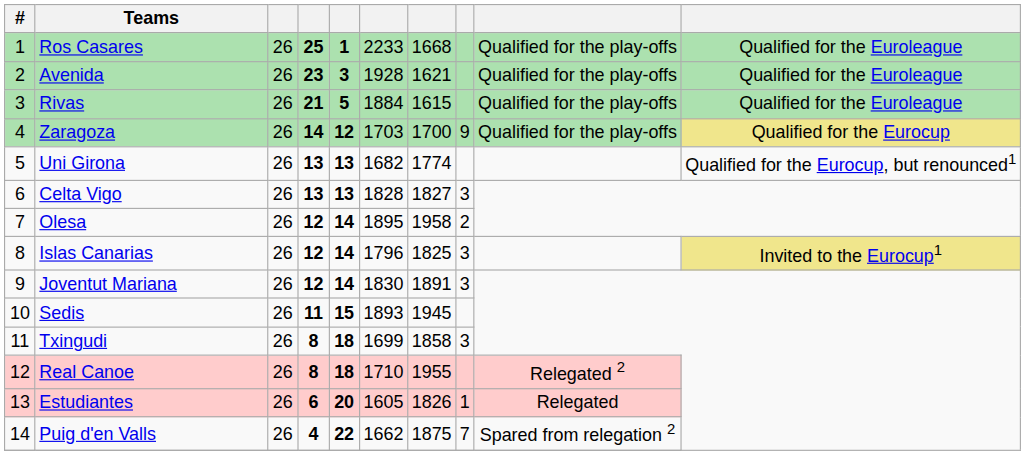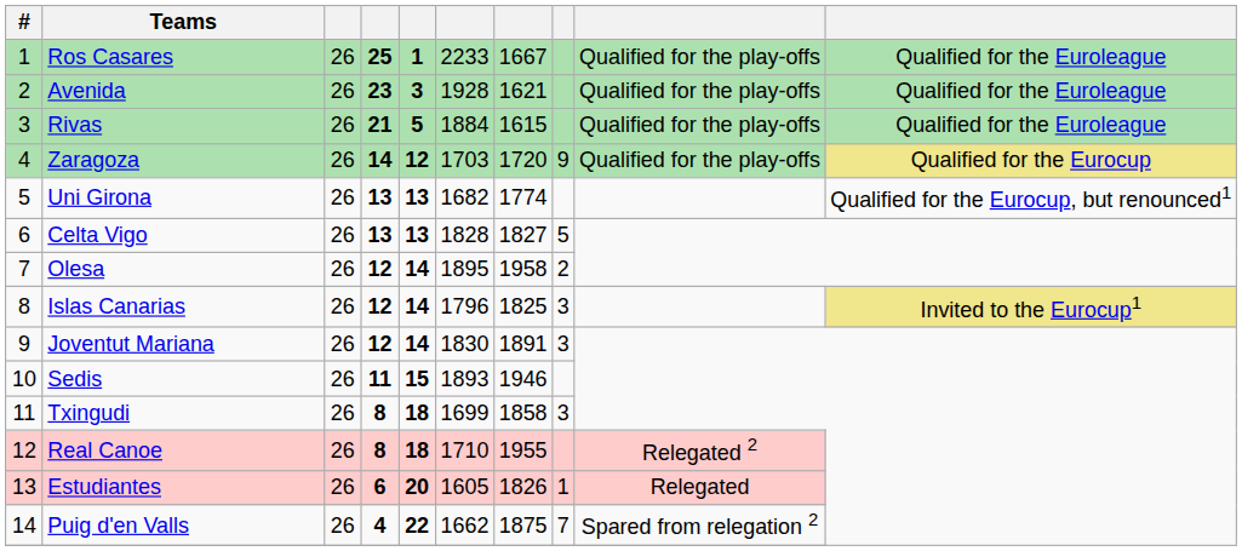 <table class="wikitable" style="text-align: center;">
 <tr>
 <th width=20>#</th>
 <th width=200>Teams</th>
 <th width=20></th>
 <th width=20></th>
 <th width=20></th>
 <th width=35></th>
 <th width=35></th>
 <th></th>
 <th></th>
 <th></th>
 </tr>
 <tr bgcolor=ACE1AF>
 <td>1</td>
 <td align="left"><a href='#'>Ros Casares</a></td>
 <td>26</td>
 <td><strong>25</strong></td>
 <td><strong>1</strong></td>
 <td>2233</td>
-<td>1668</td>
+<td>1667</td>
 <td></td>
 <td align="left">Qualified for the play-offs</td>
 <td>Qualified for the <a href='#'>Euroleague</a></td>
 </tr>
 <tr bgcolor=ACE1AF>
 <td>2</td>
 <td align="left"><a href='#'>Avenida</a></td>
 <td>26</td>
 <td><strong>23</strong></td>
 <td><strong>3</strong></td>
 <td>1928</td>
 <td>1621</td>
 <td></td>
 <td align="left">Qualified for the play-offs</td>
 <td>Qualified for the <a href='#'>Euroleague</a></td>
 </tr>
 <tr bgcolor=ACE1AF>
 <td>3</td>
 <td align="left"><a href='#'>Rivas</a></td>
 <td>26</td>
 <td><strong>21</strong></td>
 <td><strong>5</strong></td>
 <td>1884</td>
 <td>1615</td>
 <td></td>
 <td align="left">Qualified for the play-offs</td>
 <td>Qualified for the <a href='#'>Euroleague</a></td>
 </tr>
 <tr bgcolor=ACE1AF>
 <td>4</td>
 <td align="left"><a href='#'>Zaragoza</a></td>
 <td>26</td>
 <td><strong>14</strong></td>
 <td><strong>12</strong></td>
 <td>1703</td>
-<td>1700</td>
+<td>1720</td>
 <td>9</td>
 <td align="left">Qualified for the play-offs</td>
 <td bgcolor=F0E68C>Qualified for the <a href='#'>Eurocup</a></td>
 </tr>
 <tr>
 <td>5</td>
 <td align="left"><a href='#'>Uni Girona</a></td>
 <td>26</td>
 <td><strong>13</strong></td>
 <td><strong>13</strong></td>
 <td>1682</td>
 <td>1774</td>
 <td></td>
 <td></td>
 <td>Qualified for the <a href='#'>Eurocup</a>, but renounced<sup>1</sup></td>
 </tr>
 <tr>
 <td>6</td>
 <td align="left"><a href='#'>Celta Vigo</a></td>
 <td>26</td>
 <td><strong>13</strong></td>
 <td><strong>13</strong></td>
 <td>1828</td>
 <td>1827</td>
-<td>3</td>
+<td>5</td>
 </tr>
 <tr>
 <td>7</td>
 <td align="left"><a href='#'>Olesa</a></td>
 <td>26</td>
 <td><strong>12</strong></td>
 <td><strong>14</strong></td>
 <td>1895</td>
 <td>1958</td>
 <td>2</td>
 </tr>
 <tr>
 <td>8</td>
 <td align="left"><a href='#'>Islas Canarias</a></td>
 <td>26</td>
 <td><strong>12</strong></td>
 <td><strong>14</strong></td>
 <td>1796</td>
 <td>1825</td>
 <td>3</td>
 <td></td>
 <td bgcolor=F0E68C>Invited to the <a href='#'>Eurocup</a><sup>1</sup></td>
 </tr>
 <tr>
 <td>9</td>
 <td align="left"><a href='#'>Joventut Mariana</a></td>
 <td>26</td>
 <td><strong>12</strong></td>
 <td><strong>14</strong></td>
 <td>1830</td>
 <td>1891</td>
 <td>3</td>
 </tr>
 <tr>
 <td>10</td>
 <td align="left"><a href='#'>Sedis</a></td>
 <td>26</td>
 <td><strong>11</strong></td>
 <td><strong>15</strong></td>
 <td>1893</td>
-<td>1945</td>
+<td>1946</td>
 <td></td>
 </tr>
 <tr>
 <td>11</td>
 <td align="left"><a href='#'>Txingudi</a></td>
 <td>26</td>
 <td><strong>8</strong></td>
 <td><strong>18</strong></td>
 <td>1699</td>
 <td>1858</td>
 <td>3</td>
 </tr>
 <tr bgcolor=FFCCCC>
 <td>12</td>
 <td align="left"><a href='#'>Real Canoe</a></td>
 <td>26</td>
 <td><strong>8</strong></td>
 <td><strong>18</strong></td>
 <td>1710</td>
 <td>1955</td>
 <td></td>
 <td>Relegated <sup>2</sup></td>
 </tr>
 <tr bgcolor=FFCCCC>
 <td>13</td>
 <td align="left"><a href='#'>Estudiantes</a></td>
 <td>26</td>
 <td><strong>6</strong></td>
 <td><strong>20</strong></td>
 <td>1605</td>
 <td>1826</td>
 <td>1</td>
 <td>Relegated</td>
 </tr>
 <tr>
 <td>14</td>
 <td align="left"><a href='#'>Puig d'en Valls</a></td>
 <td>26</td>
 <td><strong>4</strong></td>
 <td><strong>22</strong></td>
 <td>1662</td>
 <td>1875</td>
 <td>7</td>
 <td>Spared from relegation <sup>2</sup></td>
 </tr>
 <tr>
 </tr>
 </table>
